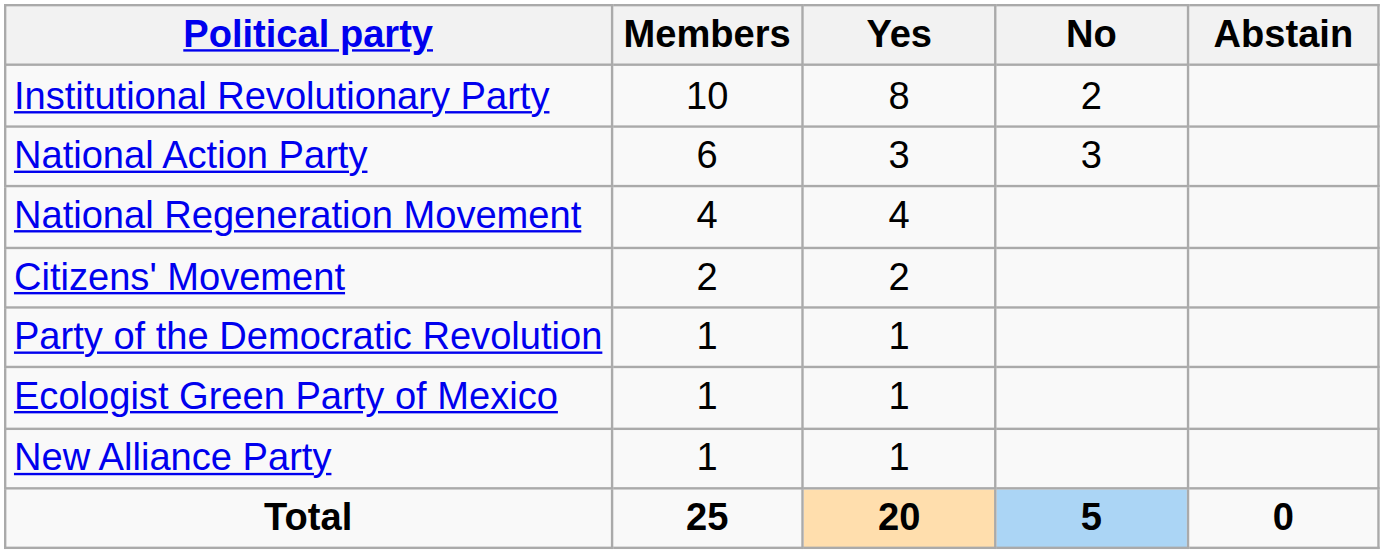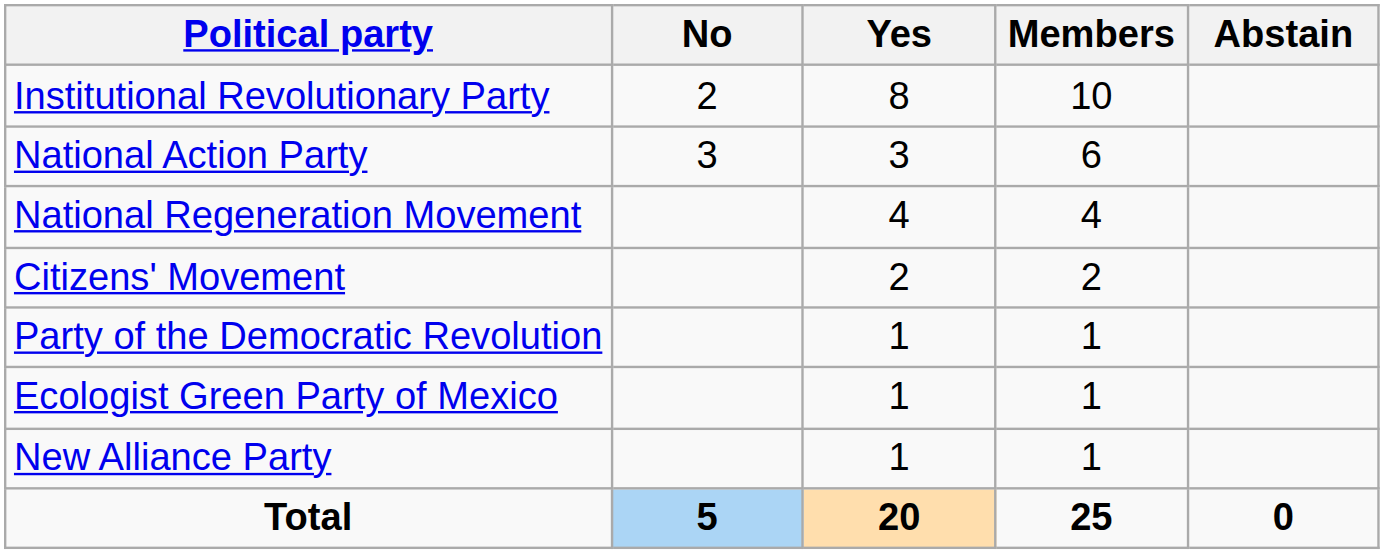 <table class="wikitable">
 <tr>
 <th><a href='#'>Political party</a></th>
+<th style="width:55pt;">No</th>
+<th style="width:55pt;">Yes</th>
 <th style="width:55pt;">Members</th>
-<th style="width:55pt;">Yes</th>
-<th style="width:55pt;">No</th>
 <th style="width:55pt;">Abstain</th>
 </tr>
 <tr>
 <td align="left"> <a href='#'>Institutional Revolutionary Party</a></td>
+<td style="text-align:center;">2</td>
+<td style="text-align:center;">8</td>
 <td style="text-align:center;">10</td>
-<td style="text-align:center;">8</td>
+<td style="text-align:center;"></td>
+</tr>
+<tr>
+<td align="left"> <a href='#'>National Action Party</a></td>
+<td style="text-align:center;">3</td>
+<td style="text-align:center;">3</td>
+<td style="text-align:center;">6</td>
+<td style="text-align:center;"></td>
+</tr>
+<tr>
+<td align="left"> <a href='#'>National Regeneration Movement</a></td>
+<td style="text-align:center;"></td>
+<td style="text-align:center;">4</td>
+<td style="text-align:center;">4</td>
+<td style="text-align:center;"></td>
+</tr>
+<tr>
+<td align="left"> <a href='#'>Citizens' Movement</a></td>
+<td style="text-align:center;"></td>
+<td style="text-align:center;">2</td>
 <td style="text-align:center;">2</td>
 <td style="text-align:center;"></td>
 </tr>
 <tr>
-<td align="left"> <a href='#'>National Action Party</a></td>
-<td style="text-align:center;">6</td>
-<td style="text-align:center;">3</td>
-<td style="text-align:center;">3</td>
+<td align="left"> <a href='#'>Party of the Democratic Revolution</a></td>
 <td style="text-align:center;"></td>
-</tr>
-<tr>
-<td align="left"> <a href='#'>National Regeneration Movement</a></td>
-<td style="text-align:center;">4</td>
-<td style="text-align:center;">4</td>
-<td style="text-align:center;"></td>
-<td style="text-align:center;"></td>
-</tr>
-<tr>
-<td align="left"> <a href='#'>Citizens' Movement</a></td>
-<td style="text-align:center;">2</td>
-<td style="text-align:center;">2</td>
-<td style="text-align:center;"></td>
-<td style="text-align:center;"></td>
-</tr>
-<tr>
-<td align="left"> <a href='#'>Party of the Democratic Revolution</a></td>
 <td style="text-align:center;">1</td>
 <td style="text-align:center;">1</td>
-<td style="text-align:center;"></td>
 <td style="text-align:center;"></td>
 </tr>
 <tr>
 <td align="left"> <a href='#'>Ecologist Green Party of Mexico</a></td>
+<td style="text-align:center;"></td>
 <td style="text-align:center;">1</td>
 <td style="text-align:center;">1</td>
-<td style="text-align:center;"></td>
 <td style="text-align:center;"></td>
 </tr>
 <tr>
 <td align="left"> <a href='#'>New Alliance Party</a></td>
+<td style="text-align:center;"></td>
 <td style="text-align:center;">1</td>
 <td style="text-align:center;">1</td>
-<td style="text-align:center;"></td>
 <td style="text-align:center;"></td>
 </tr>
 <tr>
 <td style="text-align:center;"><strong>Total</strong></td>
+<th style="background:#abd5f5;"><strong>5</strong></th>
+<th style="background:#ffdead;"><strong>20</strong></th>
 <td style="text-align:center;"><strong>25</strong></td>
-<th style="background:#ffdead;"><strong>20</strong></th>
-<th style="background:#abd5f5;"><strong>5</strong></th>
 <td style="text-align:center;"><strong>0</strong></td>
 </tr>
 </table>
